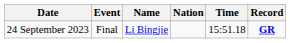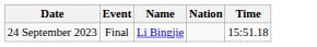 <table class=wikitable style=text-align:center>
 <tr>
 <th>Date</th>
 <th>Event</th>
 <th>Name</th>
 <th>Nation</th>
 <th>Time</th>
-<th>Record</th>
 </tr>
 <tr>
 <td>24 September 2023</td>
 <td>Final</td>
 <td align=left><a href='#'>Li Bingjie</a></td>
 <td align=left></td>
 <td>15:51.18</td>
-<td><strong><a href='#'>GR</a></strong></td>
 </tr>
 </table>
